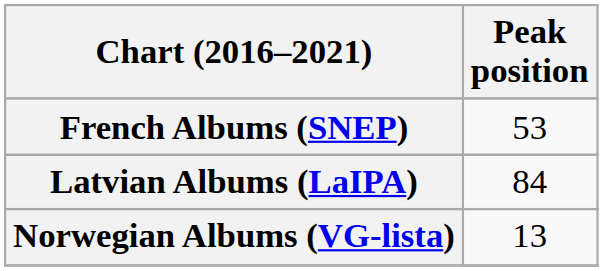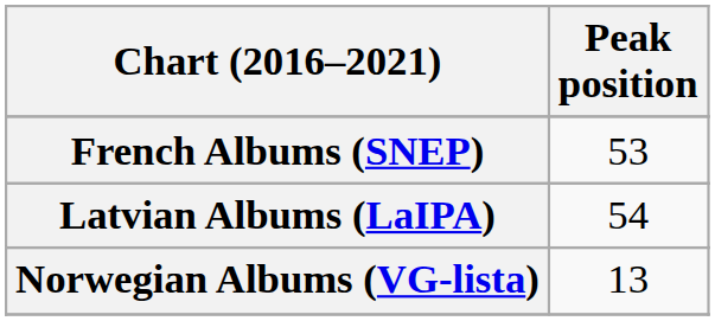 <table class="wikitable sortable plainrowheaders" style="text-align:center">
 <tr>
 <th scope="col">Chart (2016–2021)</th>
 <th scope="col">Peak<br> position</th>
 </tr>
 <tr>
 </tr>
 <tr>
 </tr>
 <tr>
 </tr>
 <tr>
 </tr>
 <tr>
 </tr>
 <tr>
 </tr>
 <tr>
 </tr>
 <tr>
 </tr>
 <tr>
 <th scope="row">French Albums (<a href='#'>SNEP</a>)</th>
 <td>53</td>
 </tr>
 <tr>
 </tr>
 <tr>
 </tr>
 <tr>
 </tr>
 <tr>
 <th scope="row">Latvian Albums (<a href='#'>LaIPA</a>)</th>
-<td>84</td>
+<td>54</td>
 </tr>
 <tr>
 </tr>
 <tr>
 <th scope="row">Norwegian Albums (<a href='#'>VG-lista</a>)</th>
 <td>13</td>
 </tr>
 <tr>
 </tr>
 <tr>
 </tr>
 <tr>
 </tr>
 <tr>
 </tr>
 <tr>
 </tr>
 <tr>
 </tr>
 <tr>
 </tr>
 <tr>
 </tr>
 </table>
